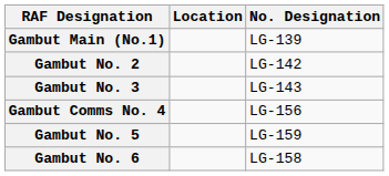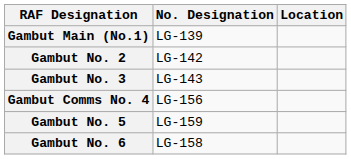 <table class="wikitable">
 <tr>
 <th>RAF Designation</th>
+<th>No. Designation</th>
 <th>Location</th>
-<th>No. Designation</th>
 </tr>
 <tr>
 <th>Gambut Main (No.1)</th>
+<td>LG-139</td>
 <td></td>
-<td>LG-139</td>
 </tr>
 <tr>
 <th>Gambut No. 2</th>
+<td>LG-142</td>
 <td></td>
-<td>LG-142</td>
 </tr>
 <tr>
 <th>Gambut No. 3</th>
+<td>LG-143</td>
 <td></td>
-<td>LG-143</td>
 </tr>
 <tr>
 <th>Gambut Comms No. 4</th>
+<td>LG-156</td>
 <td></td>
-<td>LG-156</td>
 </tr>
 <tr>
 <th>Gambut No. 5</th>
+<td>LG-159</td>
 <td></td>
-<td>LG-159</td>
 </tr>
 <tr>
 <th>Gambut No. 6</th>
+<td>LG-158</td>
 <td></td>
-<td>LG-158</td>
 </tr>
 </table>
